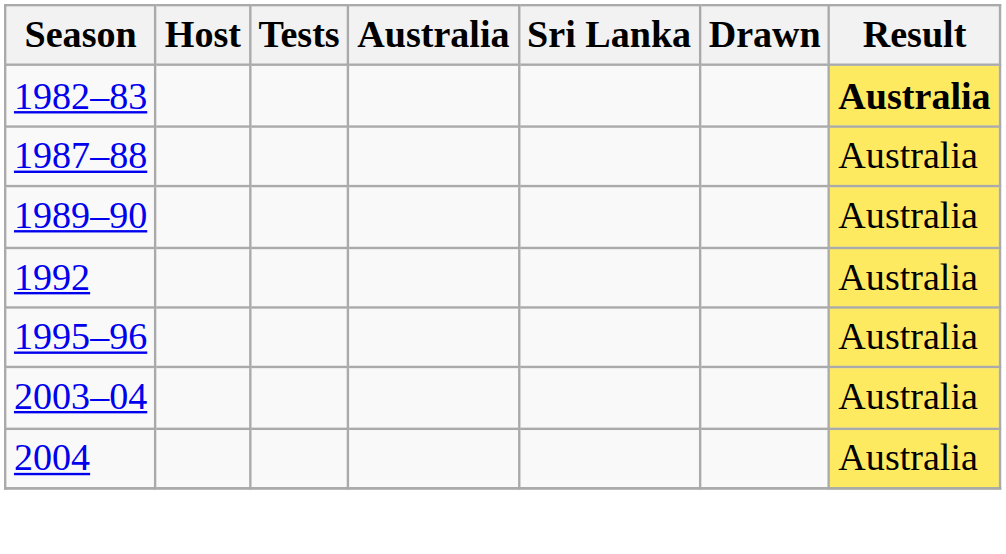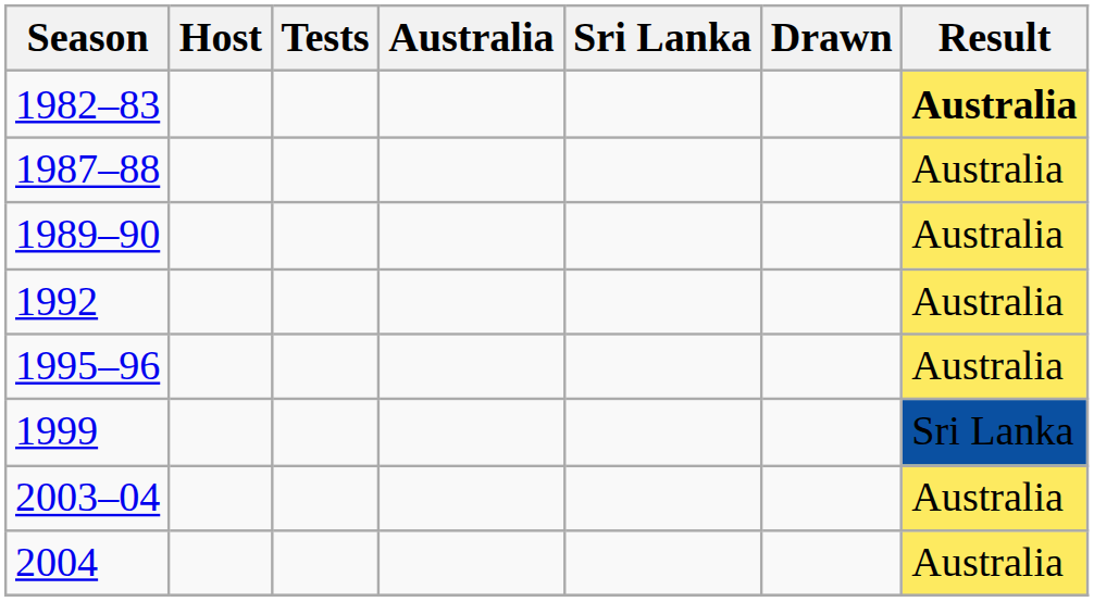 <table class="wikitable sortable">
 <tr>
 <th scope="col">Season</th>
 <th scope="col">Host</th>
 <th scope="col">Tests</th>
 <th scope="col">Australia</th>
 <th scope="col">Sri Lanka</th>
 <th scope="col">Drawn</th>
 <th scope="col" class="unsortable">Result</th>
 </tr>
 <tr>
 <td><a href='#'>1982–83</a></td>
 <td></td>
 <td></td>
 <td></td>
 <td></td>
 <td></td>
 <td bgcolor="#fdea60"><strong>Australia</strong></td>
 </tr>
 <tr>
 <td><a href='#'>1987–88</a></td>
 <td></td>
 <td></td>
 <td></td>
 <td></td>
 <td></td>
 <td bgcolor="#fdea60">Australia</td>
 </tr>
 <tr>
 <td><a href='#'>1989–90</a></td>
 <td></td>
 <td></td>
 <td></td>
 <td></td>
 <td></td>
 <td bgcolor="#fdea60">Australia</td>
 </tr>
 <tr>
 <td><a href='#'>1992</a></td>
 <td></td>
 <td></td>
 <td></td>
 <td></td>
 <td></td>
 <td bgcolor="#fdea60">Australia</td>
 </tr>
 <tr>
 <td><a href='#'>1995–96</a></td>
 <td></td>
 <td></td>
 <td></td>
 <td></td>
 <td></td>
 <td bgcolor="#fdea60">Australia</td>
 </tr>
 <tr>
+<td><a href='#'>1999</a></td>
+<td></td>
+<td></td>
+<td></td>
+<td></td>
+<td></td>
+<td bgcolor="#0a50a1">Sri Lanka</td>
+</tr>
+<tr>
 <td><a href='#'>2003–04</a></td>
 <td></td>
 <td></td>
 <td></td>
 <td></td>
 <td></td>
 <td bgcolor="#fdea60">Australia</td>
 </tr>
 <tr>
 <td><a href='#'>2004</a></td>
 <td></td>
 <td></td>
 <td></td>
 <td></td>
 <td></td>
 <td bgcolor="#fdea60">Australia</td>
 </tr>
 <tr>
 </tr>
 </table>
